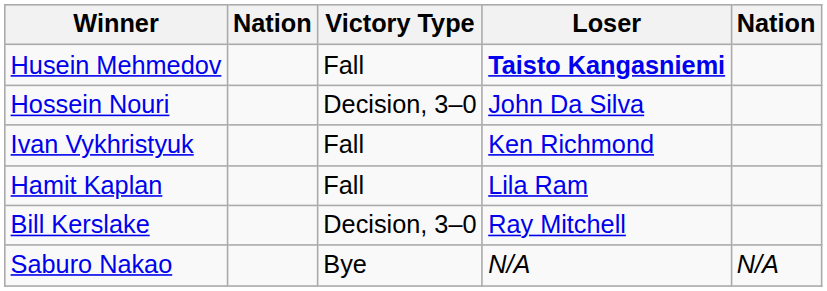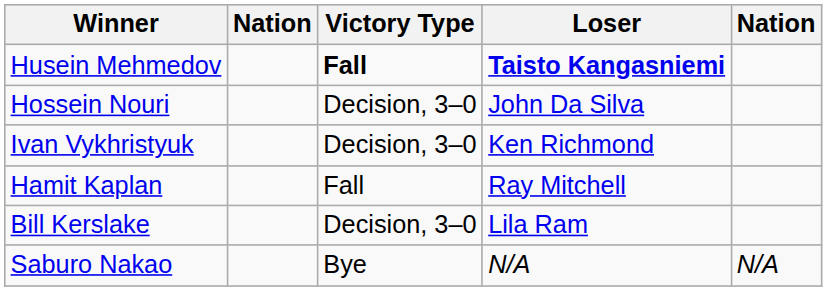 <table class="wikitable sortable" style="text-align:left;">
 <tr>
 <th>Winner</th>
 <th>Nation</th>
 <th>Victory Type</th>
 <th>Loser</th>
 <th>Nation</th>
 </tr>
 <tr>
 <td><a href='#'>Husein Mehmedov</a></td>
 <td></td>
-<td>Fall</td>
+<td><strong>Fall</strong></td>
 <td><strong><a href='#'>Taisto Kangasniemi</a></strong></td>
 <td></td>
 </tr>
 <tr>
 <td><a href='#'>Hossein Nouri</a></td>
 <td></td>
 <td>Decision, 3–0</td>
 <td><a href='#'>John Da Silva</a></td>
 <td></td>
 </tr>
 <tr>
 <td><a href='#'>Ivan Vykhristyuk</a></td>
 <td></td>
-<td>Fall</td>
+<td>Decision, 3–0</td>
 <td><a href='#'>Ken Richmond</a></td>
 <td></td>
 </tr>
 <tr>
 <td><a href='#'>Hamit Kaplan</a></td>
 <td></td>
 <td>Fall</td>
-<td><a href='#'>Lila Ram</a></td>
+<td><a href='#'>Ray Mitchell</a></td>
 <td></td>
 </tr>
 <tr>
 <td><a href='#'>Bill Kerslake</a></td>
 <td></td>
 <td>Decision, 3–0</td>
-<td><a href='#'>Ray Mitchell</a></td>
+<td><a href='#'>Lila Ram</a></td>
 <td></td>
 </tr>
 <tr>
 <td><a href='#'>Saburo Nakao</a></td>
 <td></td>
 <td>Bye</td>
 <td><em>N/A</em></td>
 <td><em>N/A</em></td>
 </tr>
 </table>
